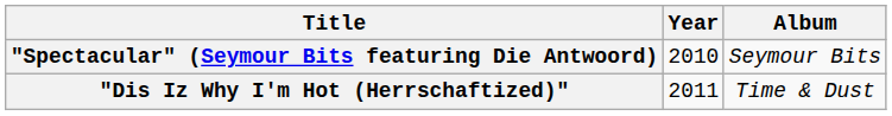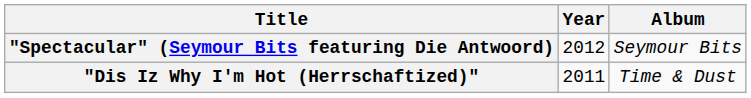 <table class="wikitable plainrowheaders" style="text-align:center;">
 <tr>
 <th scope="col">Title</th>
 <th scope="col">Year</th>
 <th scope="col">Album</th>
 </tr>
 <tr>
 <th scope="row">"Spectacular" <span>(<a href='#'>Seymour Bits</a> featuring Die Antwoord)</span></th>
-<td>2010</td>
+<td>2012</td>
 <td><em>Seymour Bits</em></td>
 </tr>
 <tr>
 <th scope="row">"Dis Iz Why I'm Hot (Herrschaftized)"</th>
 <td>2011</td>
 <td><em>Time & Dust</em></td>
 </tr>
 </table>
